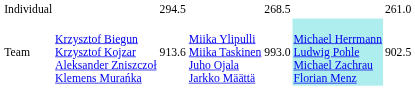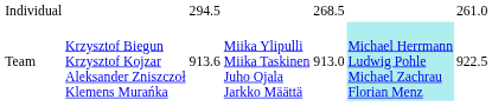 <table>
 <tr>
 <td>Individual</td>
 <td></td>
 <td>294.5</td>
 <td></td>
 <td>268.5</td>
 <td></td>
 <td>261.0</td>
 </tr>
 <tr>
 <td>Team</td>
 <td><br><a href='#'>Krzysztof Biegun</a><br><a href='#'>Krzysztof Kojzar</a><br><a href='#'>Aleksander Zniszczoł</a><br><a href='#'>Klemens Murańka</a></td>
 <td>913.6</td>
 <td><br><a href='#'>Miika Ylipulli</a><br><a href='#'>Miika Taskinen</a><br><a href='#'>Juho Ojala</a><br><a href='#'>Jarkko Määttä</a></td>
-<td>993.0</td>
+<td>913.0</td>
 <td style="background: paleturquoise;"><br><a href='#'>Michael Herrmann</a><br><a href='#'>Ludwig Pohle</a><br><a href='#'>Michael Zachrau</a><br><a href='#'>Florian Menz</a></td>
-<td>902.5</td>
+<td>922.5</td>
 </tr>
 </table>
